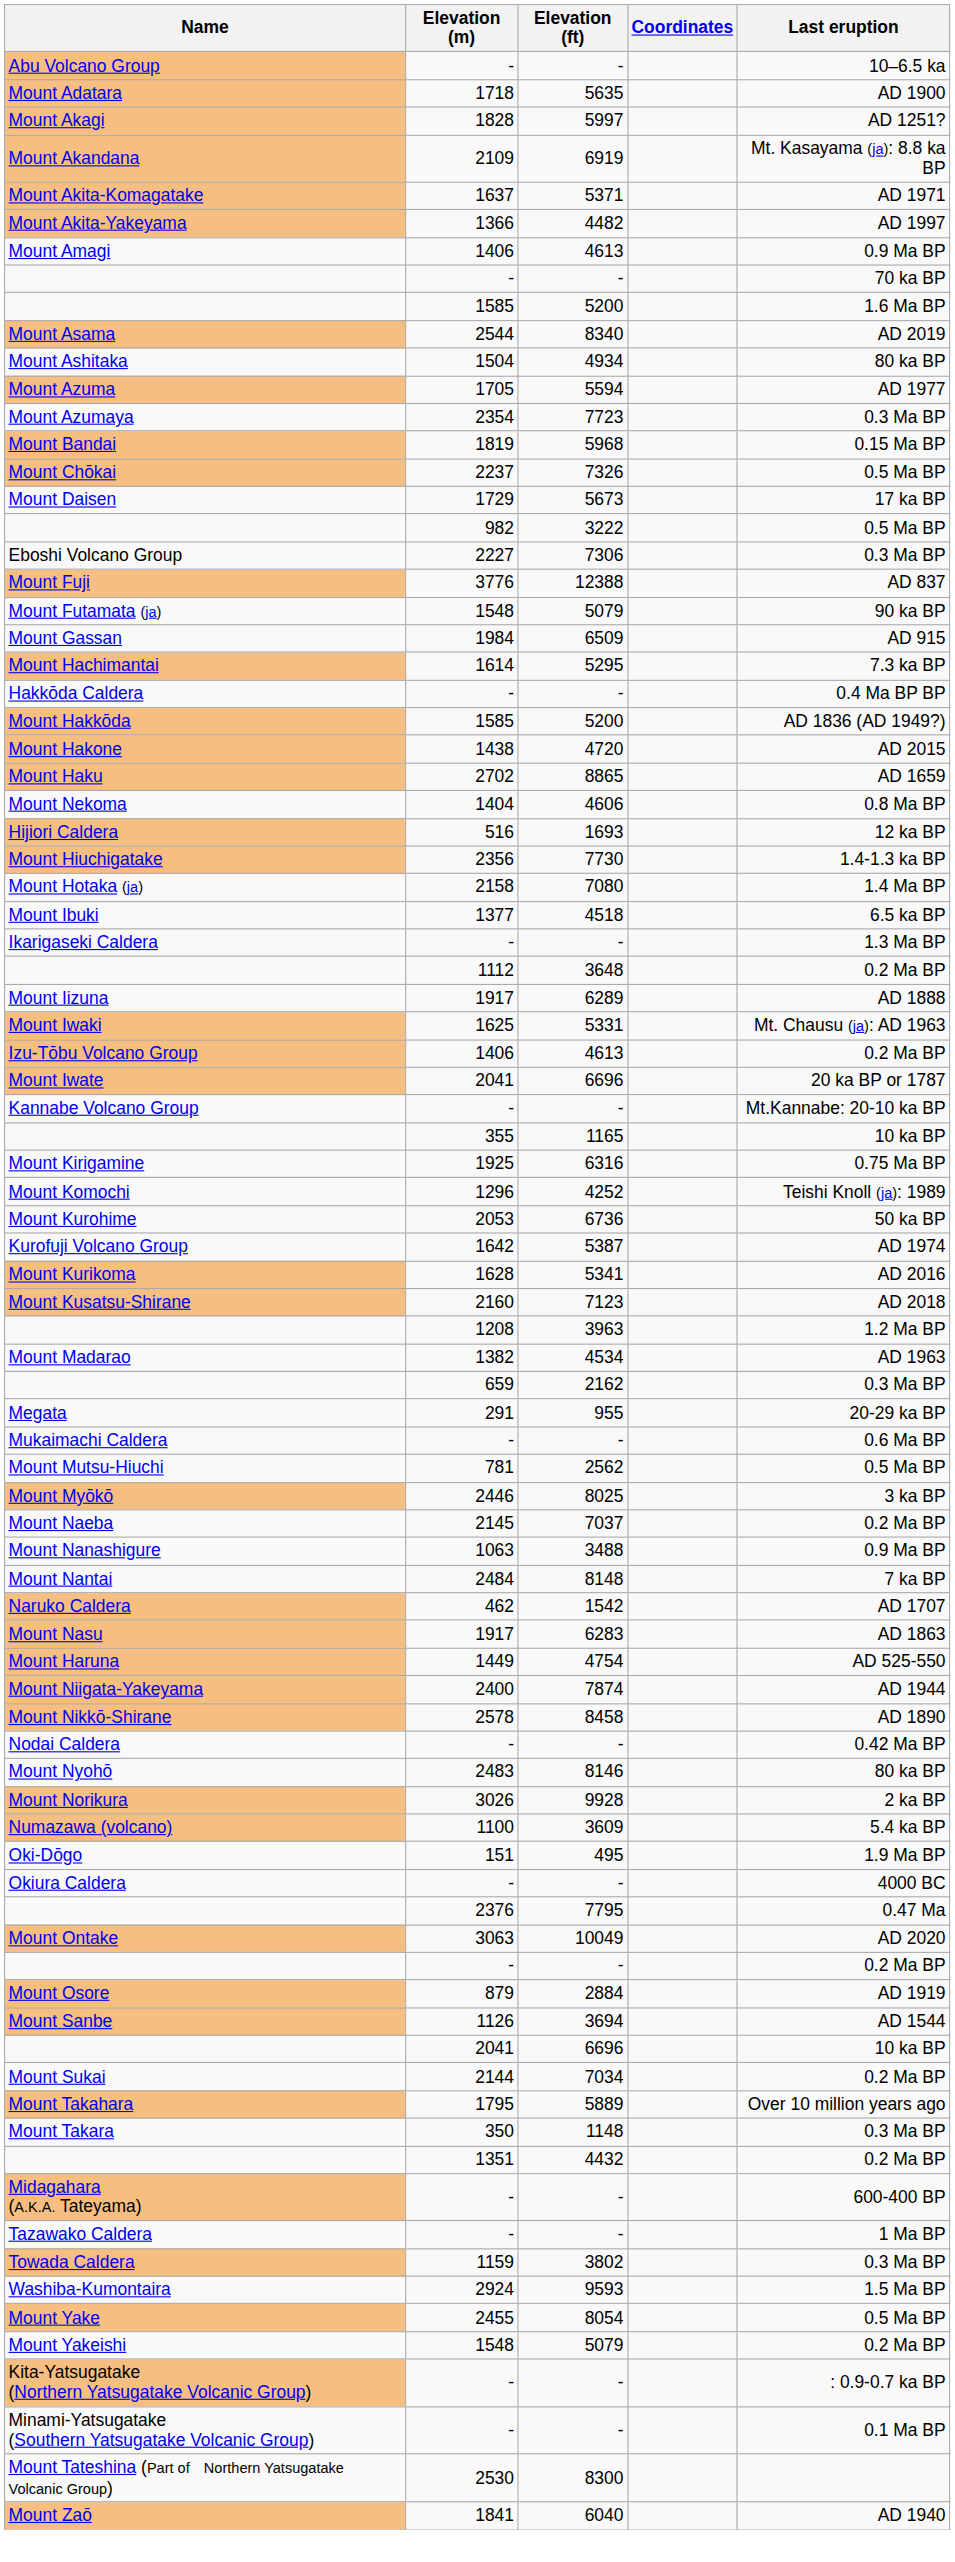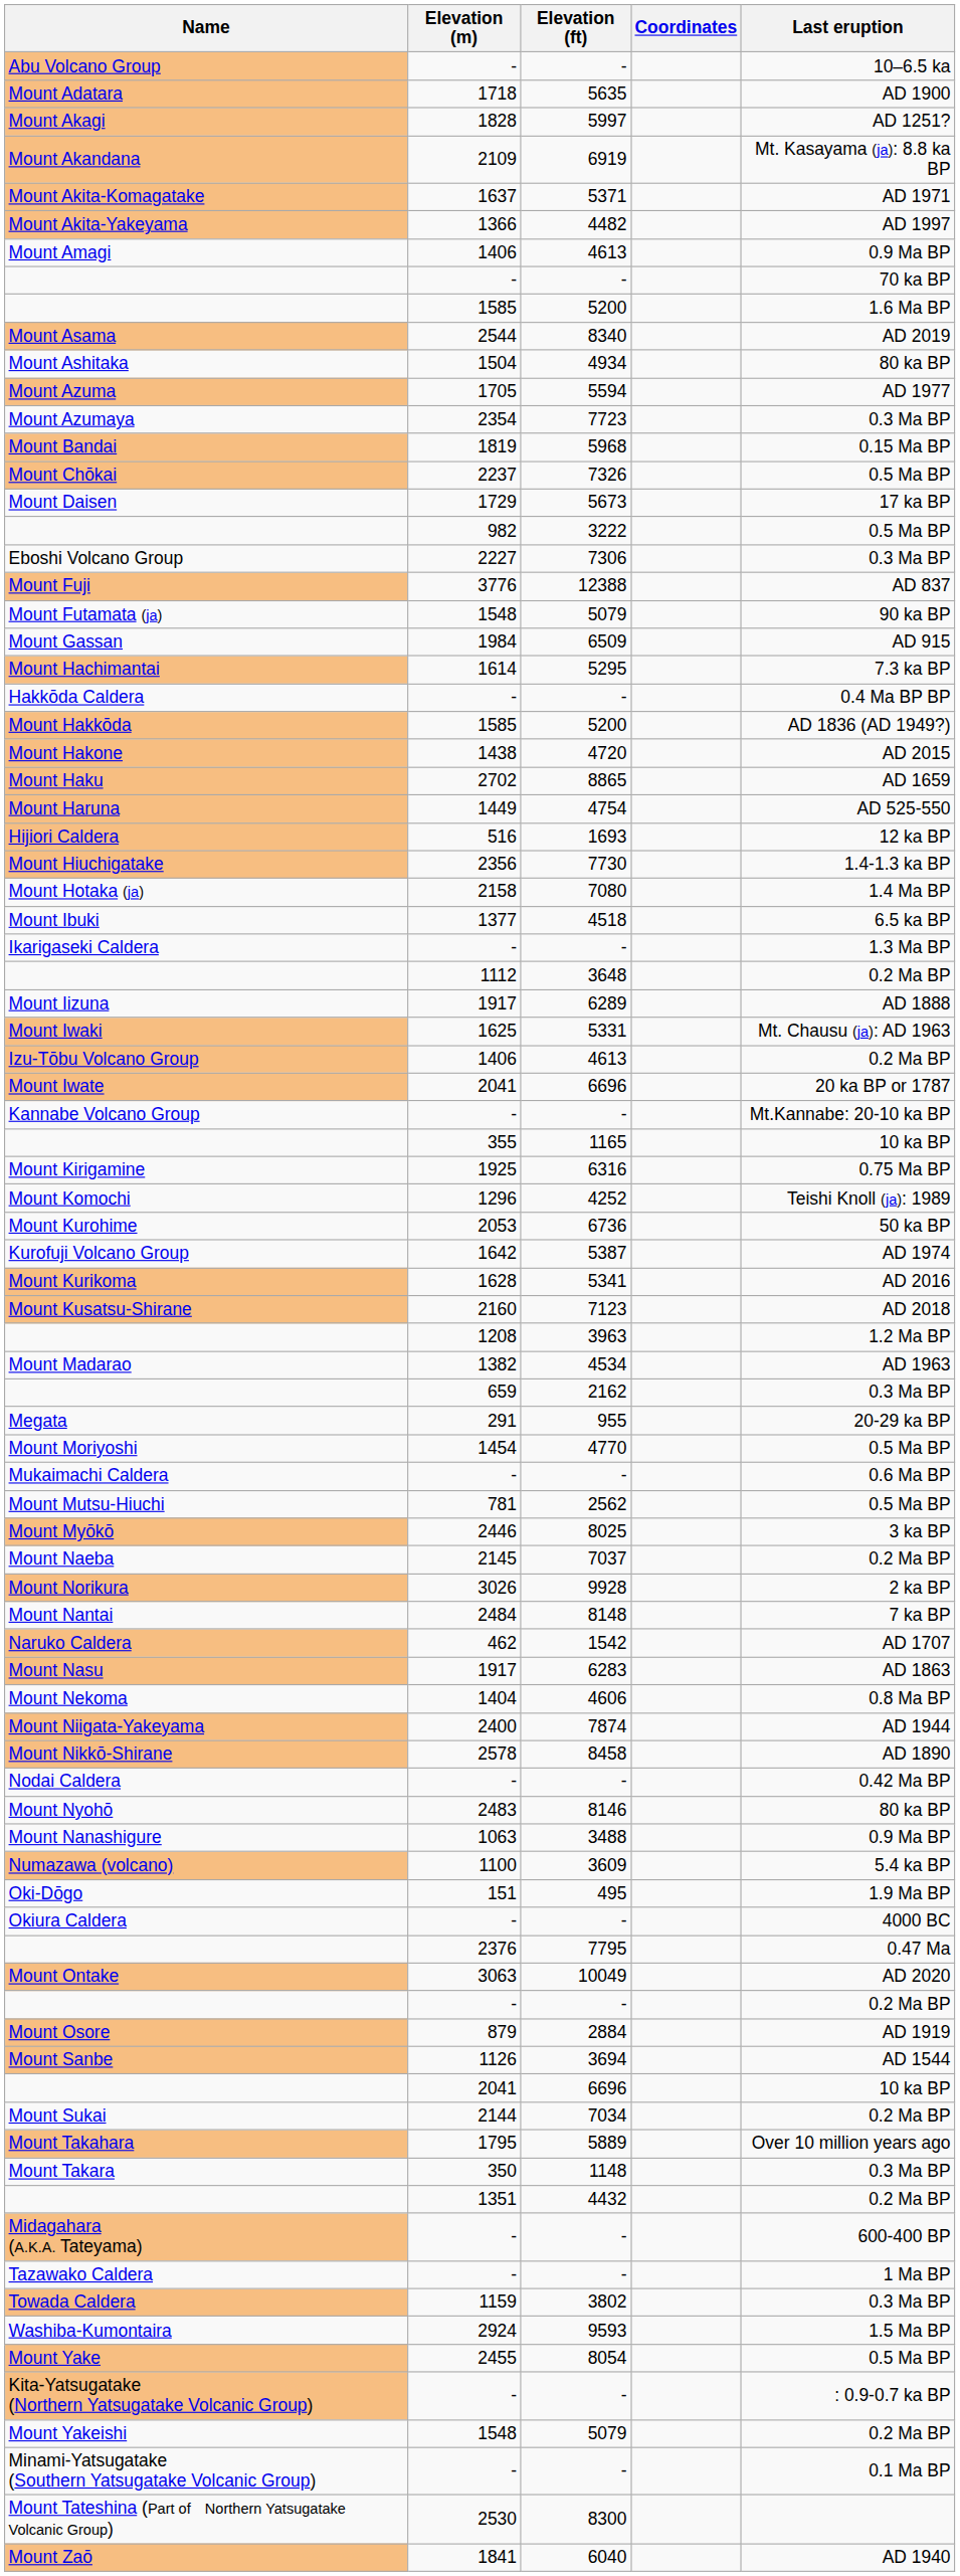 <table class="wikitable sortable">
 <tr>
 <th>Name</th>
 <th>Elevation (m)</th>
 <th>Elevation (ft)</th>
 <th><a href='#'>Coordinates</a></th>
 <th>Last eruption</th>
 </tr>
 <tr align="right">
 <td align="left" style="background-color:#F7BE81"><a href='#'>Abu Volcano Group</a></td>
 <td>-</td>
 <td>-</td>
 <td></td>
 <td>10–6.5 ka</td>
 </tr>
 <tr align="right">
 <td align="left" style="background-color:#F7BE81"><a href='#'>Mount Adatara</a></td>
 <td>1718</td>
 <td>5635</td>
 <td></td>
 <td>AD 1900</td>
 </tr>
 <tr align="right">
 <td align="left" style="background-color:#F7BE81"><a href='#'>Mount Akagi</a></td>
 <td>1828</td>
 <td>5997</td>
 <td></td>
 <td>AD 1251?</td>
 </tr>
 <tr align="right">
 <td align="left" style="background-color:#F7BE81"><a href='#'>Mount Akandana</a></td>
 <td>2109</td>
 <td>6919</td>
 <td></td>
 <td>Mt. Kasayama <small>(<a href='#'>ja</a>)</small>: 8.8 ka BP</td>
 </tr>
 <tr align="right">
 <td align="left" style="background-color:#F7BE81"><a href='#'>Mount Akita-Komagatake</a></td>
 <td>1637</td>
 <td>5371</td>
 <td></td>
 <td>AD 1971</td>
 </tr>
 <tr align="right">
 <td align="left" style="background-color:#F7BE81"><a href='#'>Mount Akita-Yakeyama</a></td>
 <td>1366</td>
 <td>4482</td>
 <td></td>
 <td>AD 1997</td>
 </tr>
 <tr align="right">
 <td align="left"><a href='#'>Mount Amagi</a></td>
 <td>1406</td>
 <td>4613</td>
 <td></td>
 <td>0.9 Ma BP</td>
 </tr>
 <tr align="right">
 <td align="left"></td>
 <td>-</td>
 <td>-</td>
 <td></td>
 <td>70 ka BP</td>
 </tr>
 <tr align="right">
 <td align="left"></td>
 <td>1585</td>
 <td>5200</td>
 <td></td>
 <td>1.6 Ma BP</td>
 </tr>
 <tr align="right">
 <td align="left" style="background-color:#F7BE81"><a href='#'>Mount Asama</a></td>
 <td>2544</td>
 <td>8340</td>
 <td></td>
 <td>AD 2019</td>
 </tr>
 <tr align="right">
 <td align="left"><a href='#'>Mount Ashitaka</a></td>
 <td>1504</td>
 <td>4934</td>
 <td></td>
 <td>80 ka BP</td>
 </tr>
 <tr align="right">
 <td align="left" style="background-color:#F7BE81"><a href='#'>Mount Azuma</a></td>
 <td>1705</td>
 <td>5594</td>
 <td></td>
 <td>AD 1977</td>
 </tr>
 <tr align="right">
 <td align="left"><a href='#'>Mount Azumaya</a></td>
 <td>2354</td>
 <td>7723</td>
 <td></td>
 <td>0.3 Ma BP</td>
 </tr>
 <tr align="right">
 <td align="left" style="background-color:#F7BE81"><a href='#'>Mount Bandai</a></td>
 <td>1819</td>
 <td>5968</td>
 <td></td>
 <td>0.15 Ma BP</td>
 </tr>
 <tr align="right">
 <td align="left" style="background-color:#F7BE81"><a href='#'>Mount Chōkai</a></td>
 <td>2237</td>
 <td>7326</td>
 <td></td>
 <td>0.5 Ma BP</td>
 </tr>
 <tr align="right">
 <td align="left"><a href='#'>Mount Daisen</a></td>
 <td>1729</td>
 <td>5673</td>
 <td></td>
 <td>17 ka BP</td>
 </tr>
 <tr align="right">
 <td align="left"></td>
 <td>982</td>
 <td>3222</td>
 <td></td>
 <td>0.5 Ma BP</td>
 </tr>
 <tr align="right">
 <td align="left">Eboshi Volcano Group</td>
 <td>2227</td>
 <td>7306</td>
 <td></td>
 <td>0.3 Ma BP</td>
 </tr>
 <tr align="right">
 <td align="left" style="background-color:#F7BE81"><a href='#'>Mount Fuji</a></td>
 <td>3776</td>
 <td>12388</td>
 <td></td>
 <td>AD 837</td>
 </tr>
 <tr align="right">
 <td align="left"><a href='#'>Mount Futamata</a> <small>(<a href='#'>ja</a>)</small></td>
 <td>1548</td>
 <td>5079</td>
 <td></td>
 <td>90 ka BP</td>
 </tr>
 <tr align="right">
 <td align="left"><a href='#'>Mount Gassan</a></td>
 <td>1984</td>
 <td>6509</td>
 <td></td>
 <td>AD 915</td>
 </tr>
 <tr align="right">
 <td align="left" style="background-color:#F7BE81"><a href='#'>Mount Hachimantai</a></td>
 <td>1614</td>
 <td>5295</td>
 <td></td>
 <td>7.3 ka BP</td>
 </tr>
 <tr align="right">
 <td align="left"><a href='#'>Hakkōda Caldera</a></td>
 <td>-</td>
 <td>-</td>
 <td></td>
 <td>0.4 Ma BP BP</td>
 </tr>
 <tr align="right">
 <td align="left" style="background-color:#F7BE81"><a href='#'>Mount Hakkōda</a></td>
 <td>1585</td>
 <td>5200</td>
 <td></td>
 <td>AD 1836 (AD 1949?)</td>
 </tr>
 <tr align="right">
 <td align="left" style="background-color:#F7BE81"><a href='#'>Mount Hakone</a></td>
 <td>1438</td>
 <td>4720</td>
 <td></td>
 <td>AD 2015</td>
 </tr>
 <tr align="right">
 <td align="left" style="background-color:#F7BE81"><a href='#'>Mount Haku</a></td>
 <td>2702</td>
 <td>8865</td>
 <td></td>
 <td>AD 1659</td>
 </tr>
 <tr align="right">
-<td align="left"><a href='#'>Mount Nekoma</a></td>
-<td>1404</td>
-<td>4606</td>
+<td align="left" style="background-color:#F7BE81"><a href='#'>Mount Haruna</a></td>
+<td>1449</td>
+<td>4754</td>
 <td></td>
-<td>0.8 Ma BP</td>
+<td>AD 525-550</td>
 </tr>
 <tr align="right">
 <td align="left" style="background-color:#F7BE81"><a href='#'>Hijiori Caldera</a></td>
 <td>516</td>
 <td>1693</td>
 <td></td>
 <td>12 ka BP</td>
 </tr>
 <tr align="right">
 <td align="left" style="background-color:#F7BE81"><a href='#'>Mount Hiuchigatake</a></td>
 <td>2356</td>
 <td>7730</td>
 <td></td>
 <td>1.4-1.3 ka BP</td>
 </tr>
 <tr align="right">
 <td align="left"><a href='#'>Mount Hotaka</a> <small>(<a href='#'>ja</a>)</small></td>
 <td>2158</td>
 <td>7080</td>
 <td></td>
 <td>1.4 Ma BP</td>
 </tr>
 <tr align="right">
 <td align="left"><a href='#'>Mount Ibuki</a></td>
 <td>1377</td>
 <td>4518</td>
 <td></td>
 <td>6.5 ka BP</td>
 </tr>
 <tr align="right">
 <td align="left"><a href='#'>Ikarigaseki Caldera</a></td>
 <td>-</td>
 <td>-</td>
 <td></td>
 <td>1.3 Ma BP</td>
 </tr>
 <tr align="right">
 <td align="left"></td>
 <td>1112</td>
 <td>3648</td>
 <td></td>
 <td>0.2 Ma BP</td>
 </tr>
 <tr align="right">
 <td align="left"><a href='#'>Mount Iizuna</a></td>
 <td>1917</td>
 <td>6289</td>
 <td></td>
 <td>AD 1888</td>
 </tr>
 <tr align="right">
 <td align="left" style="background-color:#F7BE81"><a href='#'>Mount Iwaki</a></td>
 <td>1625</td>
 <td>5331</td>
 <td></td>
 <td>Mt. Chausu <small>(<a href='#'>ja</a>)</small>: AD 1963</td>
 </tr>
 <tr align="right">
 <td align="left" style="background-color:#F7BE81"><a href='#'>Izu-Tōbu Volcano Group</a></td>
 <td>1406</td>
 <td>4613</td>
 <td></td>
 <td>0.2 Ma BP</td>
 </tr>
 <tr align="right">
 <td align="left" style="background-color:#F7BE81"><a href='#'>Mount Iwate</a></td>
 <td>2041</td>
 <td>6696</td>
 <td></td>
 <td>20 ka BP or 1787</td>
 </tr>
 <tr align="right">
 <td align="left"><a href='#'>Kannabe Volcano Group</a></td>
 <td>-</td>
 <td>-</td>
 <td></td>
 <td>Mt.Kannabe: 20-10 ka BP</td>
 </tr>
 <tr align="right">
 <td align="left"></td>
 <td>355</td>
 <td>1165</td>
 <td></td>
 <td>10 ka BP</td>
 </tr>
 <tr align="right">
 <td align="left"><a href='#'>Mount Kirigamine</a></td>
 <td>1925</td>
 <td>6316</td>
 <td></td>
 <td>0.75 Ma BP</td>
 </tr>
 <tr align="right">
 <td align="left"><a href='#'>Mount Komochi</a></td>
 <td>1296</td>
 <td>4252</td>
 <td></td>
 <td>Teishi Knoll <small>(<a href='#'>ja</a>)</small>: 1989</td>
 </tr>
 <tr align="right">
 <td align="left"><a href='#'>Mount Kurohime</a></td>
 <td>2053</td>
 <td>6736</td>
 <td></td>
 <td>50 ka BP</td>
 </tr>
 <tr align="right">
 <td align="left"><a href='#'>Kurofuji Volcano Group</a></td>
 <td>1642</td>
 <td>5387</td>
 <td></td>
 <td>AD 1974</td>
 </tr>
 <tr align="right">
 <td align="left" style="background-color:#F7BE81"><a href='#'>Mount Kurikoma</a></td>
 <td>1628</td>
 <td>5341</td>
 <td></td>
 <td>AD 2016</td>
 </tr>
 <tr align="right">
 <td align="left" style="background-color:#F7BE81"><a href='#'>Mount Kusatsu-Shirane</a></td>
 <td>2160</td>
 <td>7123</td>
 <td></td>
 <td>AD 2018</td>
 </tr>
 <tr align="right">
 <td align="left"></td>
 <td>1208</td>
 <td>3963</td>
 <td></td>
 <td>1.2 Ma BP</td>
 </tr>
 <tr align="right">
 <td align="left"><a href='#'>Mount Madarao</a></td>
 <td>1382</td>
 <td>4534</td>
 <td></td>
 <td>AD 1963</td>
 </tr>
 <tr align="right">
 <td align="left"></td>
 <td>659</td>
 <td>2162</td>
 <td></td>
 <td>0.3 Ma BP</td>
 </tr>
 <tr align="right">
 <td align="left"><a href='#'>Megata</a></td>
 <td>291</td>
 <td>955</td>
 <td></td>
 <td>20-29 ka BP</td>
 </tr>
 <tr align="right">
+<td align="left"><a href='#'>Mount Moriyoshi</a></td>
+<td>1454</td>
+<td>4770</td>
+<td></td>
+<td>0.5 Ma BP</td>
+</tr>
+<tr align="right">
 <td align="left"><a href='#'>Mukaimachi Caldera</a></td>
 <td>-</td>
 <td>-</td>
 <td></td>
 <td>0.6 Ma BP</td>
 </tr>
 <tr align="right">
 <td align="left"><a href='#'>Mount Mutsu-Hiuchi</a></td>
 <td>781</td>
 <td>2562</td>
 <td></td>
 <td>0.5 Ma BP</td>
 </tr>
 <tr align="right">
 <td align="left" style="background-color:#F7BE81"><a href='#'>Mount Myōkō</a></td>
 <td>2446</td>
 <td>8025</td>
 <td></td>
 <td>3 ka BP</td>
 </tr>
 <tr align="right">
 <td align="left"><a href='#'>Mount Naeba</a></td>
 <td>2145</td>
 <td>7037</td>
 <td></td>
 <td>0.2 Ma BP</td>
 </tr>
 <tr align="right">
-<td align="left"><a href='#'>Mount Nanashigure</a></td>
-<td>1063</td>
-<td>3488</td>
+<td align="left" style="background-color:#F7BE81"><a href='#'>Mount Norikura</a></td>
+<td>3026</td>
+<td>9928</td>
 <td></td>
-<td>0.9 Ma BP</td>
+<td>2 ka BP</td>
 </tr>
 <tr align="right">
 <td align="left"><a href='#'>Mount Nantai</a></td>
 <td>2484</td>
 <td>8148</td>
 <td></td>
 <td>7 ka BP</td>
 </tr>
 <tr align="right">
 <td align="left" style="background-color:#F7BE81"><a href='#'>Naruko Caldera</a></td>
 <td>462</td>
 <td>1542</td>
 <td></td>
 <td>AD 1707</td>
 </tr>
 <tr align="right">
 <td align="left" style="background-color:#F7BE81"><a href='#'>Mount Nasu</a></td>
 <td>1917</td>
 <td>6283</td>
 <td></td>
 <td>AD 1863</td>
 </tr>
 <tr align="right">
-<td align="left" style="background-color:#F7BE81"><a href='#'>Mount Haruna</a></td>
-<td>1449</td>
-<td>4754</td>
+<td align="left"><a href='#'>Mount Nekoma</a></td>
+<td>1404</td>
+<td>4606</td>
 <td></td>
-<td>AD 525-550</td>
+<td>0.8 Ma BP</td>
 </tr>
 <tr align="right">
 <td align="left" style="background-color:#F7BE81"><a href='#'>Mount Niigata-Yakeyama</a></td>
 <td>2400</td>
 <td>7874</td>
 <td></td>
 <td>AD 1944</td>
 </tr>
 <tr align="right">
 <td align="left" style="background-color:#F7BE81"><a href='#'>Mount Nikkō-Shirane</a></td>
 <td>2578</td>
 <td>8458</td>
 <td></td>
 <td>AD 1890</td>
 </tr>
 <tr align="right">
 <td align="left"><a href='#'>Nodai Caldera</a></td>
 <td>-</td>
 <td>-</td>
 <td></td>
 <td>0.42 Ma BP</td>
 </tr>
 <tr align="right">
 <td align="left"><a href='#'>Mount Nyohō</a></td>
 <td>2483</td>
 <td>8146</td>
 <td></td>
 <td>80 ka BP</td>
 </tr>
 <tr align="right">
-<td align="left" style="background-color:#F7BE81"><a href='#'>Mount Norikura</a></td>
-<td>3026</td>
-<td>9928</td>
+<td align="left"><a href='#'>Mount Nanashigure</a></td>
+<td>1063</td>
+<td>3488</td>
 <td></td>
-<td>2 ka BP</td>
+<td>0.9 Ma BP</td>
 </tr>
 <tr align="right">
 <td align="left" style="background-color:#F7BE81"><a href='#'>Numazawa (volcano)</a></td>
 <td>1100</td>
 <td>3609</td>
 <td></td>
 <td>5.4 ka BP</td>
 </tr>
 <tr align="right">
 <td align="left"><a href='#'>Oki-Dōgo</a></td>
 <td>151</td>
 <td>495</td>
 <td></td>
 <td>1.9 Ma BP</td>
 </tr>
 <tr align="right">
 <td align="left"><a href='#'>Okiura Caldera</a></td>
 <td>-</td>
 <td>-</td>
 <td></td>
 <td>4000 BC</td>
 </tr>
 <tr align="right">
 <td align="left"></td>
 <td>2376</td>
 <td>7795</td>
 <td></td>
 <td>0.47 Ma</td>
 </tr>
 <tr align="right">
 <td align="left" style="background-color:#F7BE81"><a href='#'>Mount Ontake</a></td>
 <td>3063</td>
 <td>10049</td>
 <td></td>
 <td>AD 2020</td>
 </tr>
 <tr align="right">
 <td align="left"></td>
 <td>-</td>
 <td>-</td>
 <td></td>
 <td>0.2 Ma BP</td>
 </tr>
 <tr align="right">
 <td align="left" style="background-color:#F7BE81"><a href='#'>Mount Osore</a></td>
 <td>879</td>
 <td>2884</td>
 <td></td>
 <td>AD 1919</td>
 </tr>
 <tr align="right">
 <td align="left" style="background-color:#F7BE81"><a href='#'>Mount Sanbe</a></td>
 <td>1126</td>
 <td>3694</td>
 <td></td>
 <td>AD 1544</td>
 </tr>
 <tr align="right">
 <td align="left"></td>
 <td>2041</td>
 <td>6696</td>
 <td></td>
 <td>10 ka BP</td>
 </tr>
 <tr align="right">
 <td align="left"><a href='#'>Mount Sukai</a></td>
 <td>2144</td>
 <td>7034</td>
 <td></td>
 <td>0.2 Ma BP</td>
 </tr>
 <tr align="right">
 <td align="left" style="background-color:#F7BE81"><a href='#'>Mount Takahara</a></td>
 <td>1795</td>
 <td>5889</td>
 <td></td>
 <td>Over 10 million years ago</td>
 </tr>
 <tr align="right">
 <td align="left"><a href='#'>Mount Takara</a></td>
 <td>350</td>
 <td>1148</td>
 <td></td>
 <td>0.3 Ma BP</td>
 </tr>
 <tr align="right">
 <td align="left"></td>
 <td>1351</td>
 <td>4432</td>
 <td></td>
 <td>0.2 Ma BP</td>
 </tr>
 <tr align="right">
 <td align="left" style="background-color:#F7BE81"><a href='#'>Midagahara</a><br>(<small>A.K.A.</small> Tateyama)</td>
 <td>-</td>
 <td>-</td>
 <td></td>
 <td>600-400 BP</td>
 </tr>
 <tr align="right">
 <td align="left"><a href='#'>Tazawako Caldera</a></td>
 <td>-</td>
 <td>-</td>
 <td></td>
 <td>1 Ma BP</td>
 </tr>
 <tr align="right">
 <td align="left"  style="background-color:#F7BE81"><a href='#'>Towada Caldera</a></td>
 <td>1159</td>
 <td>3802</td>
 <td></td>
 <td>0.3 Ma BP</td>
 </tr>
 <tr align="right">
 <td align="left"><a href='#'>Washiba-Kumontaira</a></td>
 <td>2924</td>
 <td>9593</td>
 <td></td>
 <td>1.5 Ma BP</td>
 </tr>
 <tr align="right">
 <td align="left" style="background-color:#F7BE81"><a href='#'>Mount Yake</a></td>
 <td>2455</td>
 <td>8054</td>
 <td></td>
 <td>0.5 Ma BP</td>
 </tr>
 <tr align="right">
+<td align="left" style="background-color:#F7BE81">Kita-Yatsugatake<br>(<a href='#'>Northern Yatsugatake Volcanic Group</a>)</td>
+<td>-</td>
+<td>-</td>
+<td></td>
+<td>: 0.9-0.7 ka BP</td>
+</tr>
+<tr align="right">
 <td align="left"><a href='#'>Mount Yakeishi</a></td>
 <td>1548</td>
 <td>5079</td>
 <td></td>
 <td>0.2 Ma BP</td>
-</tr>
-<tr align="right">
-<td align="left" style="background-color:#F7BE81">Kita-Yatsugatake<br>(<a href='#'>Northern Yatsugatake Volcanic Group</a>)</td>
-<td>-</td>
-<td>-</td>
-<td></td>
-<td>: 0.9-0.7 ka BP</td>
 </tr>
 <tr align="right">
 <td align="left">Minami-Yatsugatake<br>(<a href='#'>Southern Yatsugatake Volcanic Group</a>)</td>
 <td>-</td>
 <td>-</td>
 <td></td>
 <td>0.1 Ma BP</td>
 </tr>
 <tr align="right">
 <td align="left"><a href='#'>Mount Tateshina</a> (<small>Part of　Northern Yatsugatake Volcanic Group</small>)</td>
 <td>2530</td>
 <td>8300</td>
 <td></td>
 <td></td>
 </tr>
 <tr align="right">
 <td align="left" style="background-color:#F7BE81"><a href='#'>Mount Zaō</a></td>
 <td>1841</td>
 <td>6040</td>
 <td></td>
 <td>AD 1940</td>
 </tr>
 </table>
